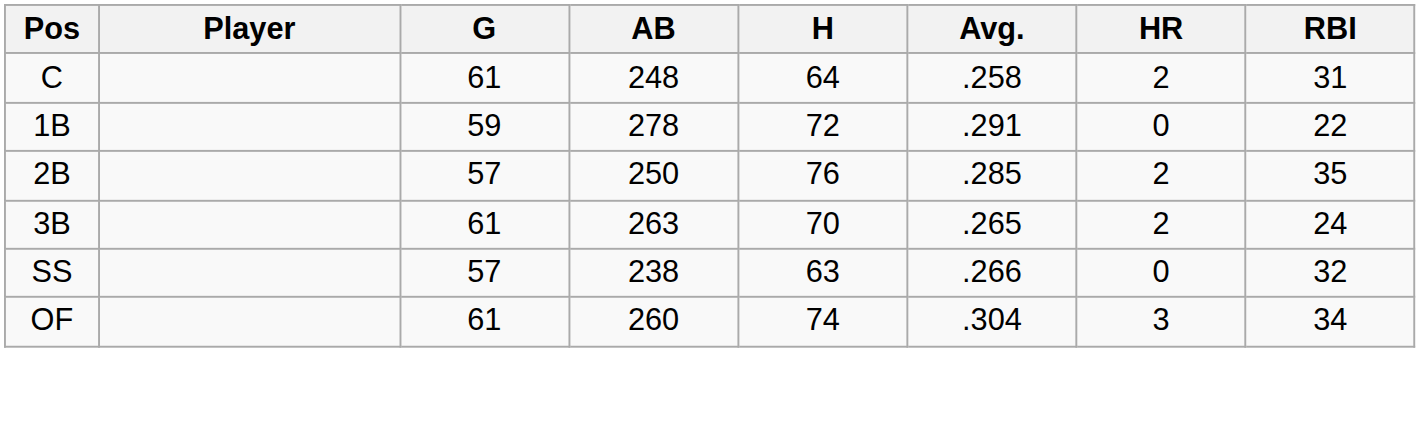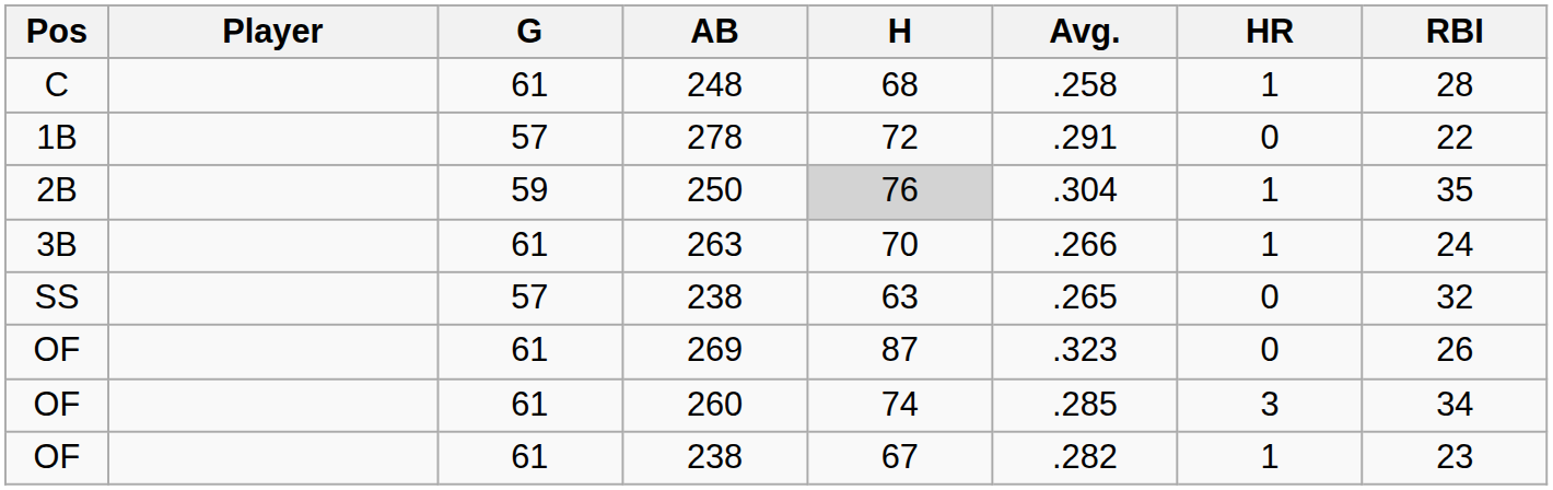 <table class="wikitable sortable">
 <tr>
 <th bgcolor="#DDDDFF" width="5%">Pos</th>
 <th bgcolor="#DDDDFF" width="16%">Player</th>
 <th bgcolor="#DDDDFF" width="9%">G</th>
 <th bgcolor="#DDDDFF" width="9%">AB</th>
 <th bgcolor="#DDDDFF" width="9%">H</th>
 <th bgcolor="#DDDDFF" width="9%">Avg.</th>
 <th bgcolor="#DDDDFF" width="9%">HR</th>
 <th bgcolor="#DDDDFF" width="9%">RBI</th>
 </tr>
 <tr align="center">
 <td>C</td>
 <td></td>
 <td>61</td>
 <td>248</td>
-<td>64</td>
+<td>68</td>
 <td>.258</td>
-<td>2</td>
-<td>31</td>
+<td>1</td>
+<td>28</td>
 </tr>
 <tr align="center">
 <td>1B</td>
 <td></td>
-<td>59</td>
+<td>57</td>
 <td>278</td>
 <td>72</td>
 <td>.291</td>
 <td>0</td>
 <td>22</td>
 </tr>
 <tr align="center">
 <td>2B</td>
 <td></td>
-<td>57</td>
+<td>59</td>
 <td>250</td>
-<td>76</td>
-<td>.285</td>
-<td>2</td>
+<td style="background: lightgrey;">76</td>
+<td>.304</td>
+<td>1</td>
 <td>35</td>
 </tr>
 <tr align="center">
 <td>3B</td>
 <td></td>
 <td>61</td>
 <td>263</td>
 <td>70</td>
-<td>.265</td>
-<td>2</td>
+<td>.266</td>
+<td>1</td>
 <td>24</td>
 </tr>
 <tr align="center">
 <td>SS</td>
 <td></td>
 <td>57</td>
 <td>238</td>
 <td>63</td>
-<td>.266</td>
+<td>.265</td>
 <td>0</td>
 <td>32</td>
 </tr>
 <tr align="center">
 <td>OF</td>
 <td></td>
 <td>61</td>
+<td>269</td>
+<td>87</td>
+<td>.323</td>
+<td>0</td>
+<td>26</td>
+</tr>
+<tr align="center">
+<td>OF</td>
+<td></td>
+<td>61</td>
 <td>260</td>
 <td>74</td>
-<td>.304</td>
+<td>.285</td>
 <td>3</td>
 <td>34</td>
 </tr>
+<tr align="center">
+<td>OF</td>
+<td></td>
+<td>61</td>
+<td>238</td>
+<td>67</td>
+<td>.282</td>
+<td>1</td>
+<td>23</td>
+</tr>
 </table>
